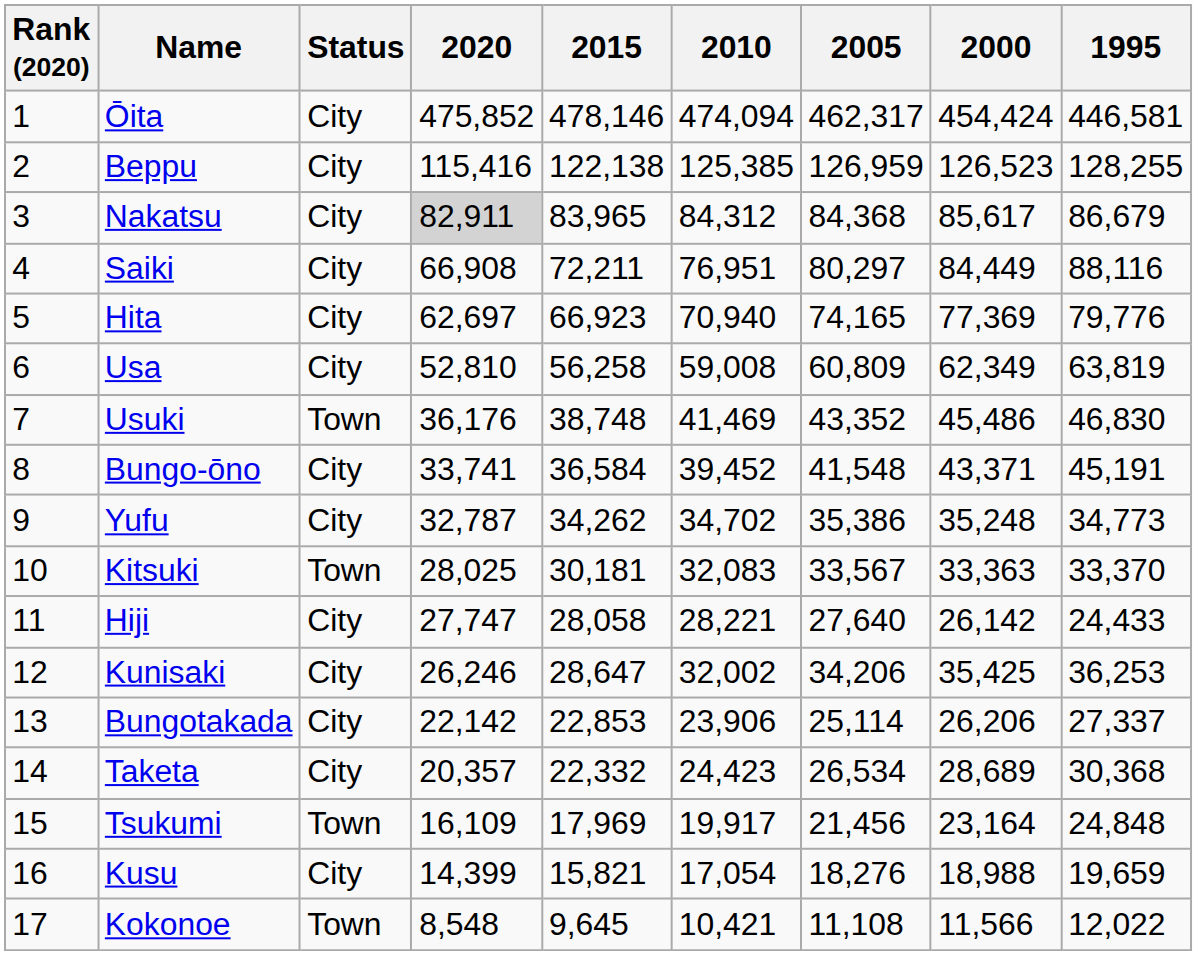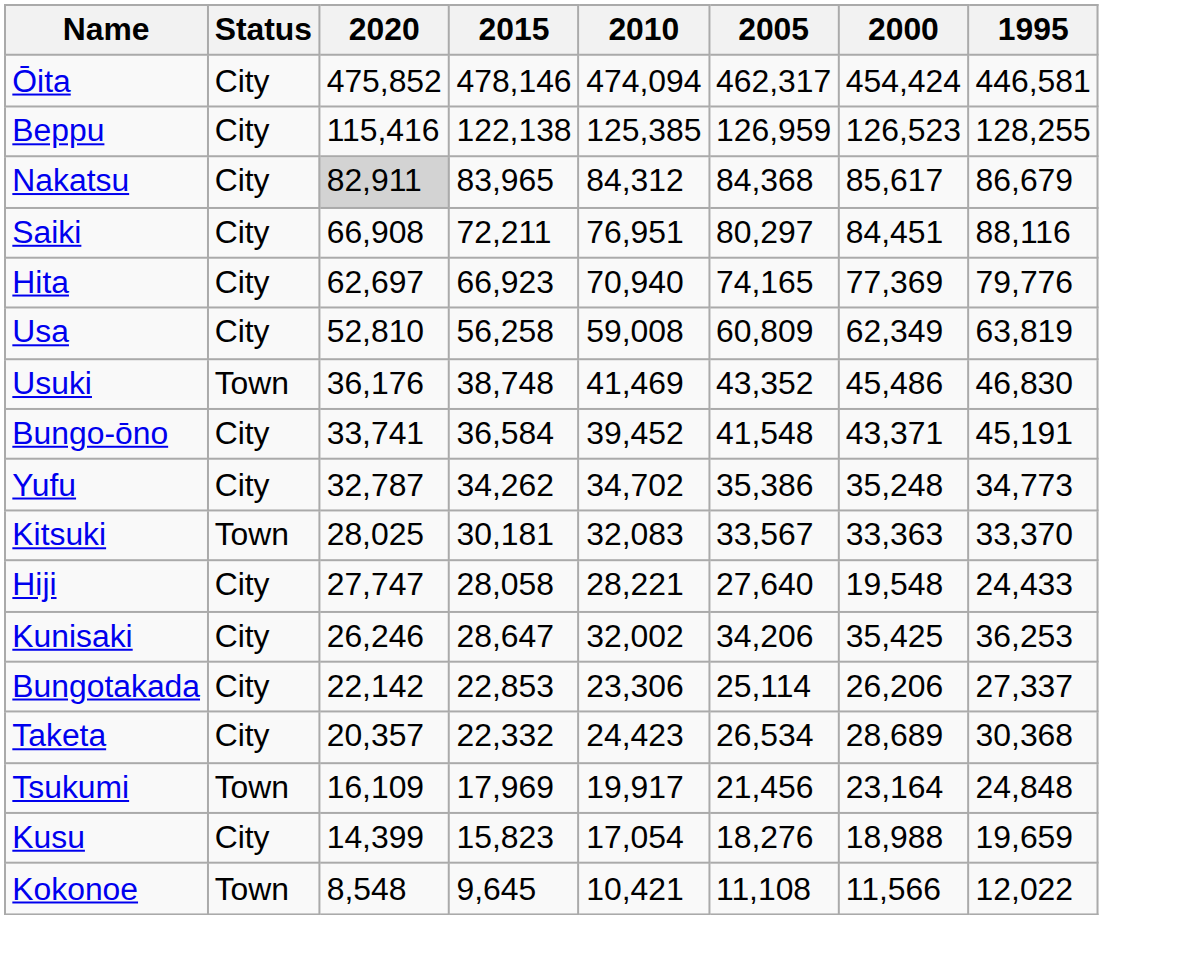 <table class="wikitable sortable">
 <tr>
-<th>Rank<br><small>(2020)</small></th>
 <th>Name</th>
 <th>Status</th>
 <th>2020</th>
 <th>2015</th>
 <th>2010</th>
 <th>2005</th>
 <th>2000</th>
 <th>1995</th>
 </tr>
 <tr>
-<td>1</td>
 <td><a href='#'>Ōita</a></td>
 <td>City</td>
 <td>475,852</td>
 <td>478,146</td>
 <td>474,094</td>
 <td>462,317</td>
 <td>454,424</td>
 <td>446,581</td>
 </tr>
 <tr>
-<td>2</td>
 <td><a href='#'>Beppu</a></td>
 <td>City</td>
 <td>115,416</td>
 <td>122,138</td>
 <td>125,385</td>
 <td>126,959</td>
 <td>126,523</td>
 <td>128,255</td>
 </tr>
 <tr>
-<td>3</td>
 <td><a href='#'>Nakatsu</a></td>
 <td>City</td>
 <td style="background: lightgrey;">82,911</td>
 <td>83,965</td>
 <td>84,312</td>
 <td>84,368</td>
 <td>85,617</td>
 <td>86,679</td>
 </tr>
 <tr>
-<td>4</td>
 <td><a href='#'>Saiki</a></td>
 <td>City</td>
 <td>66,908</td>
 <td>72,211</td>
 <td>76,951</td>
 <td>80,297</td>
-<td>84,449</td>
+<td>84,451</td>
 <td>88,116</td>
 </tr>
 <tr>
-<td>5</td>
 <td><a href='#'>Hita</a></td>
 <td>City</td>
 <td>62,697</td>
 <td>66,923</td>
 <td>70,940</td>
 <td>74,165</td>
 <td>77,369</td>
 <td>79,776</td>
 </tr>
 <tr>
-<td>6</td>
 <td><a href='#'>Usa</a></td>
 <td>City</td>
 <td>52,810</td>
 <td>56,258</td>
 <td>59,008</td>
 <td>60,809</td>
 <td>62,349</td>
 <td>63,819</td>
 </tr>
 <tr>
-<td>7</td>
 <td><a href='#'>Usuki</a></td>
 <td>Town</td>
 <td>36,176</td>
 <td>38,748</td>
 <td>41,469</td>
 <td>43,352</td>
 <td>45,486</td>
 <td>46,830</td>
 </tr>
 <tr>
-<td>8</td>
 <td><a href='#'>Bungo-ōno</a></td>
 <td>City</td>
 <td>33,741</td>
 <td>36,584</td>
 <td>39,452</td>
 <td>41,548</td>
 <td>43,371</td>
 <td>45,191</td>
 </tr>
 <tr>
-<td>9</td>
 <td><a href='#'>Yufu</a></td>
 <td>City</td>
 <td>32,787</td>
 <td>34,262</td>
 <td>34,702</td>
 <td>35,386</td>
 <td>35,248</td>
 <td>34,773</td>
 </tr>
 <tr>
-<td>10</td>
 <td><a href='#'>Kitsuki</a></td>
 <td>Town</td>
 <td>28,025</td>
 <td>30,181</td>
 <td>32,083</td>
 <td>33,567</td>
 <td>33,363</td>
 <td>33,370</td>
 </tr>
 <tr>
-<td>11</td>
 <td><a href='#'>Hiji</a></td>
 <td>City</td>
 <td>27,747</td>
 <td>28,058</td>
 <td>28,221</td>
 <td>27,640</td>
-<td>26,142</td>
+<td>19,548</td>
 <td>24,433</td>
 </tr>
 <tr>
-<td>12</td>
 <td><a href='#'>Kunisaki</a></td>
 <td>City</td>
 <td>26,246</td>
 <td>28,647</td>
 <td>32,002</td>
 <td>34,206</td>
 <td>35,425</td>
 <td>36,253</td>
 </tr>
 <tr>
-<td>13</td>
 <td><a href='#'>Bungotakada</a></td>
 <td>City</td>
 <td>22,142</td>
 <td>22,853</td>
-<td>23,906</td>
+<td>23,306</td>
 <td>25,114</td>
 <td>26,206</td>
 <td>27,337</td>
 </tr>
 <tr>
-<td>14</td>
 <td><a href='#'>Taketa</a></td>
 <td>City</td>
 <td>20,357</td>
 <td>22,332</td>
 <td>24,423</td>
 <td>26,534</td>
 <td>28,689</td>
 <td>30,368</td>
 </tr>
 <tr>
-<td>15</td>
 <td><a href='#'>Tsukumi</a></td>
 <td>Town</td>
 <td>16,109</td>
 <td>17,969</td>
 <td>19,917</td>
 <td>21,456</td>
 <td>23,164</td>
 <td>24,848</td>
 </tr>
 <tr>
-<td>16</td>
 <td><a href='#'>Kusu</a></td>
 <td>City</td>
 <td>14,399</td>
-<td>15,821</td>
+<td>15,823</td>
 <td>17,054</td>
 <td>18,276</td>
 <td>18,988</td>
 <td>19,659</td>
 </tr>
 <tr>
-<td>17</td>
 <td><a href='#'>Kokonoe</a></td>
 <td>Town</td>
 <td>8,548</td>
 <td>9,645</td>
 <td>10,421</td>
 <td>11,108</td>
 <td>11,566</td>
 <td>12,022</td>
 </tr>
 </table>
